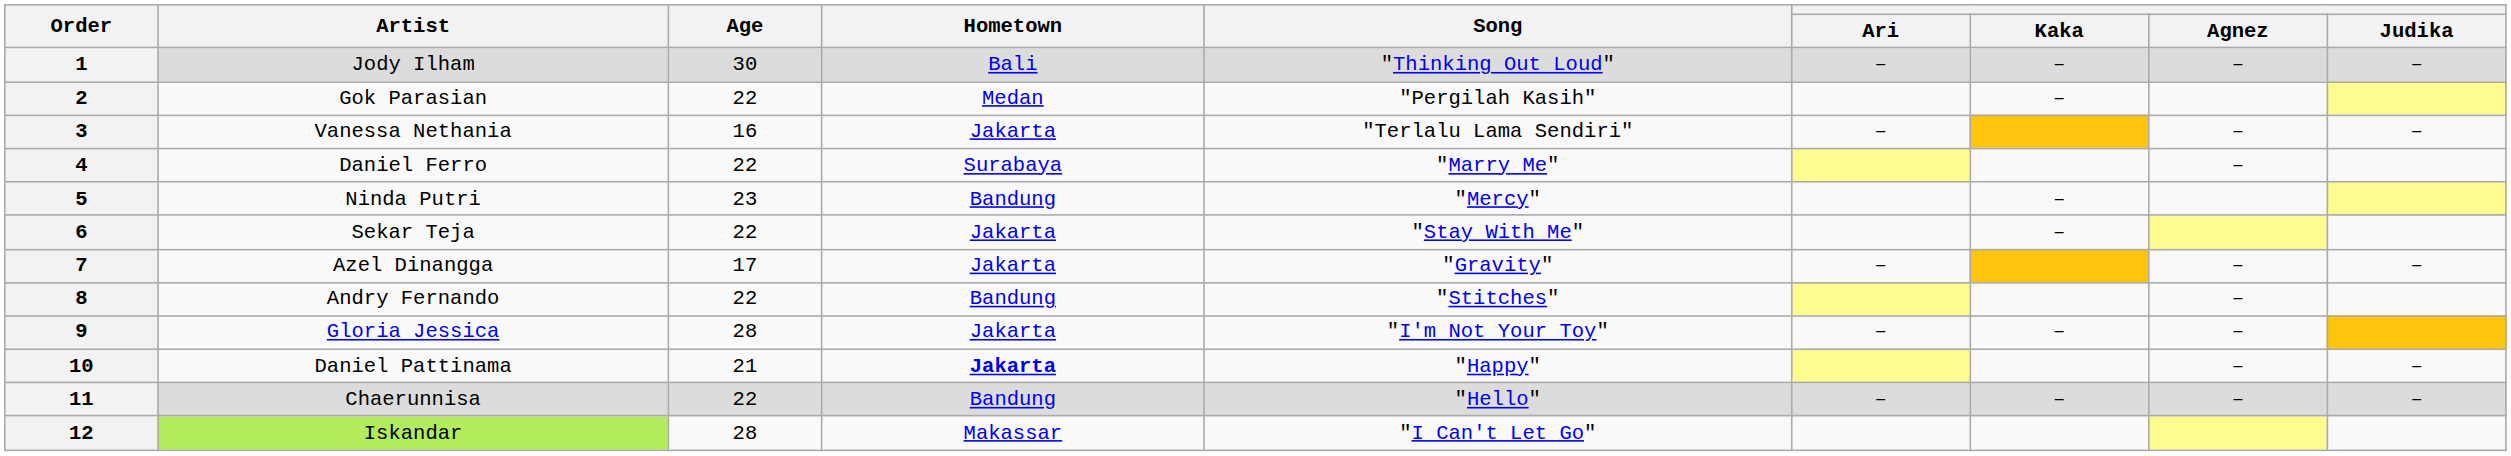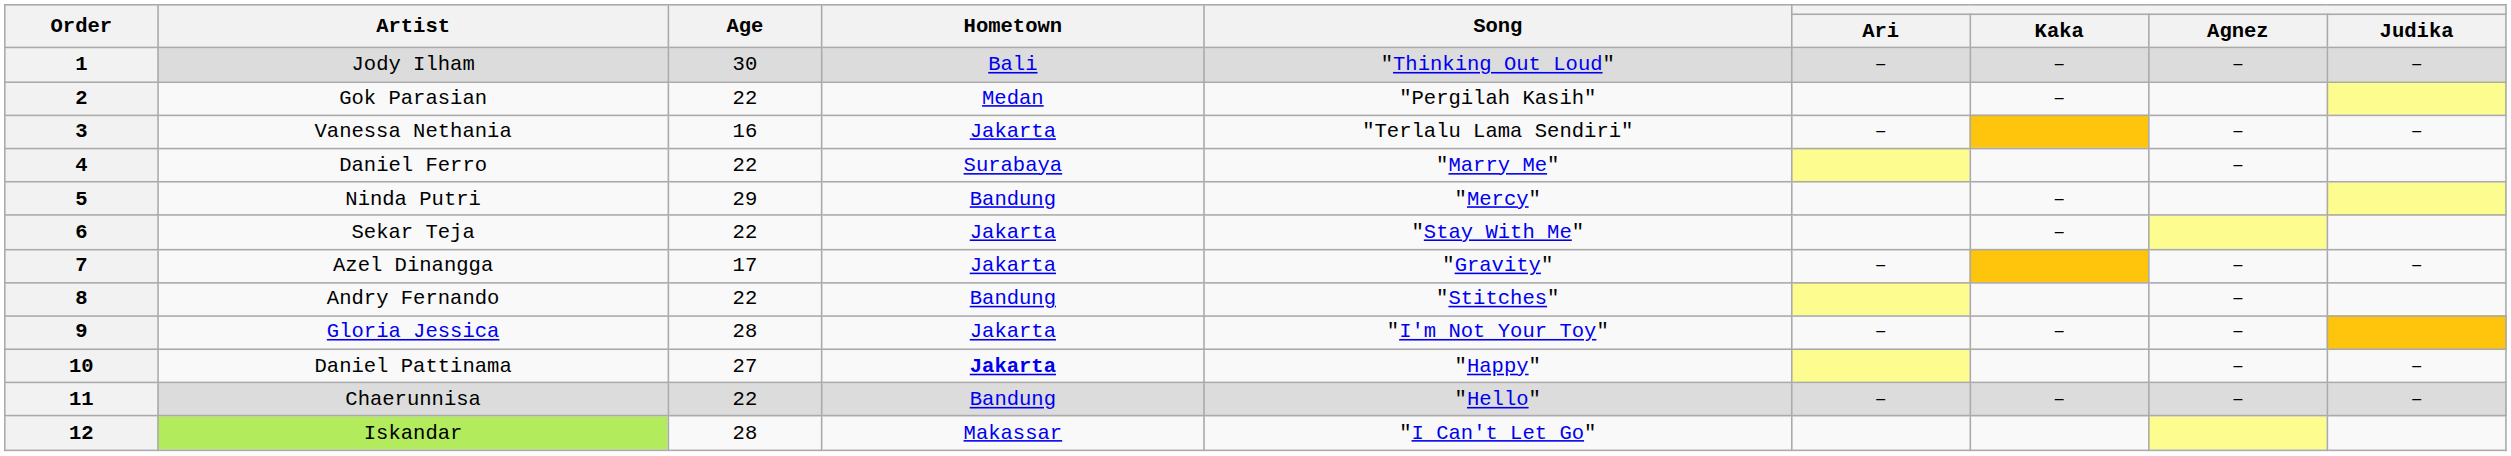 <table class="wikitable" style="text-align:center; width:100%;">
 <tr>
 <th scope="col" rowspan="2" width="06%">Order</th>
 <th scope="col" rowspan="2" width="20%">Artist</th>
 <th scope="col" rowspan="2" width="06%">Age</th>
 <th scope="col" rowspan="2" width="15%">Hometown</th>
 <th scope="col" rowspan="2" width="23%">Song</th>
 <th scope="col" colspan="4" width="28%"></th>
 </tr>
 <tr>
 <th style="width:07%;">Ari</th>
 <th style="width:07%;">Kaka</th>
 <th style="width:07%;">Agnez</th>
 <th style="width:07%;">Judika</th>
 </tr>
 <tr>
 <th>1</th>
 <td style="background:#DCDCDC;">Jody Ilham</td>
 <td style="background:#DCDCDC;">30</td>
 <td style="background:#DCDCDC;"><a href='#'>Bali</a></td>
 <td style="background:#DCDCDC;">"<a href='#'>Thinking Out Loud</a>"</td>
 <td style="background:#DCDCDC;">–</td>
 <td style="background:#DCDCDC;">–</td>
 <td style="background:#DCDCDC;">–</td>
 <td style="background:#DCDCDC;">–</td>
 </tr>
 <tr>
 <th>2</th>
 <td>Gok Parasian</td>
 <td>22</td>
 <td><a href='#'>Medan</a></td>
 <td>"Pergilah Kasih"</td>
 <td style="text-align:center;"><strong></strong></td>
 <td>–</td>
 <td style="text-align:center;"><strong></strong></td>
 <td style="background:#fdfc8f;text-align:center;"><strong></strong></td>
 </tr>
 <tr>
 <th>3</th>
 <td>Vanessa Nethania</td>
 <td>16</td>
 <td><a href='#'>Jakarta</a></td>
 <td>"Terlalu Lama Sendiri"</td>
 <td>–</td>
 <td style="background:#FFC40C;text-align:center;"><strong></strong></td>
 <td>–</td>
 <td>–</td>
 </tr>
 <tr>
 <th>4</th>
 <td>Daniel Ferro</td>
 <td>22</td>
 <td><a href='#'>Surabaya</a></td>
 <td>"<a href='#'>Marry Me</a>"</td>
 <td style="background:#fdfc8f;text-align:center;"><strong></strong></td>
 <td style="text-align:center;"><strong></strong></td>
 <td>–</td>
 <td style="text-align:center;"><strong></strong></td>
 </tr>
 <tr>
 <th>5</th>
 <td>Ninda Putri</td>
-<td>23</td>
+<td>29</td>
 <td><a href='#'>Bandung</a></td>
 <td>"<a href='#'>Mercy</a>"</td>
 <td style="text-align:center;"><strong></strong></td>
 <td>–</td>
 <td style="text-align:center;"><strong></strong></td>
 <td style="background:#fdfc8f;text-align:center;"><strong></strong></td>
 </tr>
 <tr>
 <th>6</th>
 <td>Sekar Teja</td>
 <td>22</td>
 <td><a href='#'>Jakarta</a></td>
 <td>"<a href='#'>Stay With Me</a>"</td>
 <td style="text-align:center;"><strong></strong></td>
 <td>–</td>
 <td style="background:#fdfc8f;text-align:center;"><strong></strong></td>
 <td style="text-align:center;"><strong></strong></td>
 </tr>
 <tr>
 <th>7</th>
 <td>Azel Dinangga</td>
 <td>17</td>
 <td><a href='#'>Jakarta</a></td>
 <td>"<a href='#'>Gravity</a>"</td>
 <td>–</td>
 <td style="background:#FFC40C;text-align:center;"><strong></strong></td>
 <td>–</td>
 <td>–</td>
 </tr>
 <tr>
 <th>8</th>
 <td>Andry Fernando</td>
 <td>22</td>
 <td><a href='#'>Bandung</a></td>
 <td>"<a href='#'>Stitches</a>"</td>
 <td style="background:#fdfc8f;text-align:center;"><strong></strong></td>
 <td style="text-align:center;"><strong></strong></td>
 <td>–</td>
 <td style="text-align:center;"><strong></strong></td>
 </tr>
 <tr>
 <th>9</th>
 <td><a href='#'>Gloria Jessica</a></td>
 <td>28</td>
 <td><a href='#'>Jakarta</a></td>
 <td>"<a href='#'>I'm Not Your Toy</a>"</td>
 <td>–</td>
 <td>–</td>
 <td>–</td>
 <td style="background:#FFC40C;text-align:center;"><strong></strong></td>
 </tr>
 <tr>
 <th>10</th>
 <td>Daniel Pattinama</td>
-<td>21</td>
+<td>27</td>
 <td><strong><a href='#'>Jakarta</a></strong></td>
 <td>"<a href='#'>Happy</a>"</td>
 <td style="background:#fdfc8f;text-align:center;"><strong></strong></td>
 <td style="text-align:center;"><strong></strong></td>
 <td>–</td>
 <td>–</td>
 </tr>
 <tr>
 <th>11</th>
 <td style="background:#DCDCDC;">Chaerunnisa</td>
 <td style="background:#DCDCDC;">22</td>
 <td style="background:#DCDCDC;"><a href='#'>Bandung</a></td>
 <td style="background:#DCDCDC;">"<a href='#'>Hello</a>"</td>
 <td style="background:#DCDCDC;">–</td>
 <td style="background:#DCDCDC;">–</td>
 <td style="background:#DCDCDC;">–</td>
 <td style="background:#DCDCDC;">–</td>
 </tr>
 <tr>
 <th>12</th>
 <td style="background:#B2EC5D">Iskandar</td>
 <td>28</td>
 <td><a href='#'>Makassar</a></td>
 <td>"<a href='#'>I Can't Let Go</a>"</td>
 <td style="text-align:center;"><strong></strong></td>
 <td style="text-align:center;"><strong></strong></td>
 <td style="background:#fdfc8f;text-align:center;"><strong></strong></td>
 <td style="text-align:center;"><strong></strong></td>
 </tr>
 </table>
